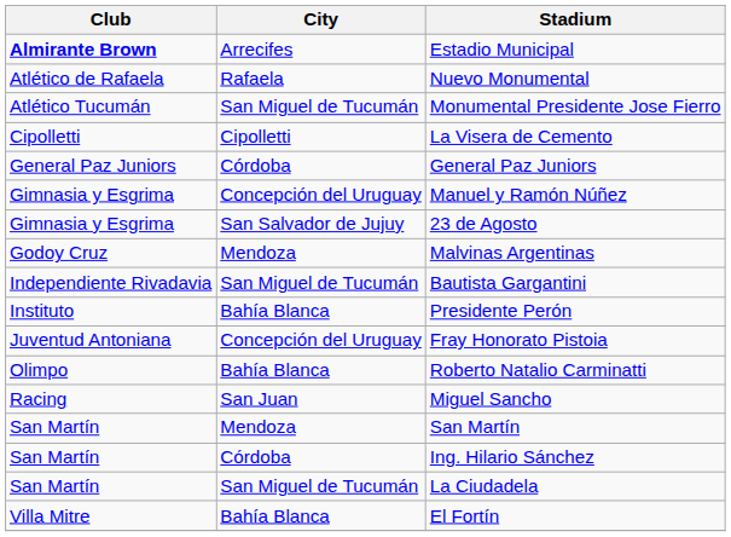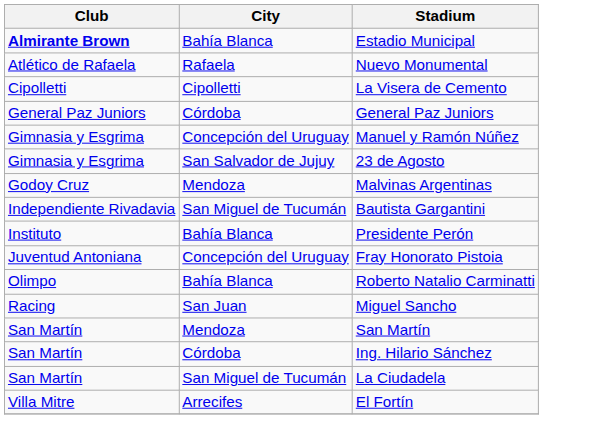 <table class="wikitable sortable">
 <tr>
 <th>Club</th>
 <th>City</th>
 <th>Stadium</th>
 </tr>
 <tr>
 <td><strong><a href='#'>Almirante Brown</a></strong></td>
-<td><a href='#'>Arrecifes</a></td>
+<td><a href='#'>Bahía Blanca</a></td>
 <td><a href='#'>Estadio Municipal</a></td>
 </tr>
 <tr>
 <td><a href='#'>Atlético de Rafaela</a></td>
 <td><a href='#'>Rafaela</a></td>
 <td><a href='#'>Nuevo Monumental</a></td>
-</tr>
-<tr>
-<td><a href='#'>Atlético Tucumán</a></td>
-<td><a href='#'>San Miguel de Tucumán</a></td>
-<td><a href='#'>Monumental Presidente Jose Fierro</a></td>
 </tr>
 <tr>
 <td><a href='#'>Cipolletti</a></td>
 <td><a href='#'>Cipolletti</a></td>
 <td><a href='#'>La Visera de Cemento</a></td>
 </tr>
 <tr>
 <td><a href='#'>General Paz Juniors</a></td>
 <td><a href='#'>Córdoba</a></td>
 <td><a href='#'>General Paz Juniors</a></td>
 </tr>
 <tr>
 <td><a href='#'>Gimnasia y Esgrima</a></td>
 <td><a href='#'>Concepción del Uruguay</a></td>
 <td><a href='#'>Manuel y Ramón Núñez</a></td>
 </tr>
 <tr>
 <td><a href='#'>Gimnasia y Esgrima</a></td>
 <td><a href='#'>San Salvador de Jujuy</a></td>
 <td><a href='#'>23 de Agosto</a></td>
 </tr>
 <tr>
 <td><a href='#'>Godoy Cruz</a></td>
 <td><a href='#'>Mendoza</a></td>
 <td><a href='#'>Malvinas Argentinas</a></td>
 </tr>
 <tr>
 <td><a href='#'>Independiente Rivadavia</a></td>
 <td><a href='#'>San Miguel de Tucumán</a></td>
 <td><a href='#'>Bautista Gargantini</a></td>
 </tr>
 <tr>
 <td><a href='#'>Instituto</a></td>
 <td><a href='#'>Bahía Blanca</a></td>
 <td><a href='#'>Presidente Perón</a></td>
 </tr>
 <tr>
 <td><a href='#'>Juventud Antoniana</a></td>
 <td><a href='#'>Concepción del Uruguay</a></td>
 <td><a href='#'>Fray Honorato Pistoia</a></td>
 </tr>
 <tr>
 <td><a href='#'>Olimpo</a></td>
 <td><a href='#'>Bahía Blanca</a></td>
 <td><a href='#'>Roberto Natalio Carminatti</a></td>
 </tr>
 <tr>
 <td><a href='#'>Racing</a></td>
 <td><a href='#'>San Juan</a></td>
 <td><a href='#'>Miguel Sancho</a></td>
 </tr>
 <tr>
 <td><a href='#'>San Martín</a></td>
 <td><a href='#'>Mendoza</a></td>
 <td><a href='#'>San Martín</a></td>
 </tr>
 <tr>
 <td><a href='#'>San Martín</a></td>
 <td><a href='#'>Córdoba</a></td>
 <td><a href='#'>Ing. Hilario Sánchez</a></td>
 </tr>
 <tr>
 <td><a href='#'>San Martín</a></td>
 <td><a href='#'>San Miguel de Tucumán</a></td>
 <td><a href='#'>La Ciudadela</a></td>
 </tr>
 <tr>
 <td><a href='#'>Villa Mitre</a></td>
-<td><a href='#'>Bahía Blanca</a></td>
+<td><a href='#'>Arrecifes</a></td>
 <td><a href='#'>El Fortín</a></td>
 </tr>
 <tr>
 </tr>
 </table>
